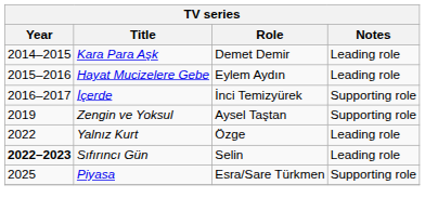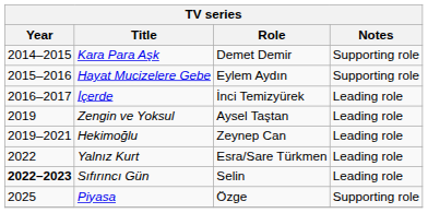 <table class="wikitable sortable">
 <tr>
 <th colspan="4">TV series</th>
 </tr>
 <tr>
 <th>Year</th>
 <th>Title</th>
 <th>Role</th>
 <th>Notes</th>
 </tr>
 <tr>
 <td>2014–2015</td>
 <td><em><a href='#'>Kara Para Aşk</a></em></td>
 <td>Demet Demir</td>
-<td>Leading role</td>
+<td>Supporting role</td>
 </tr>
 <tr>
 <td>2015–2016</td>
 <td><em><a href='#'>Hayat Mucizelere Gebe</a></em></td>
 <td>Eylem Aydın</td>
-<td>Leading role</td>
+<td>Supporting role</td>
 </tr>
 <tr>
 <td>2016–2017</td>
 <td><em><a href='#'>İçerde</a></em></td>
 <td>İnci Temizyürek</td>
-<td>Supporting role</td>
+<td>Leading role</td>
 </tr>
 <tr>
 <td>2019</td>
 <td><em>Zengin ve Yoksul</em></td>
 <td>Aysel Taştan</td>
-<td>Supporting role</td>
+<td>Leading role</td>
+</tr>
+<tr>
+<td>2019–2021</td>
+<td><em>Hekimoğlu</em></td>
+<td>Zeynep Can</td>
+<td>Leading role</td>
 </tr>
 <tr>
 <td>2022</td>
 <td><em>Yalnız Kurt</em></td>
-<td>Özge</td>
+<td>Esra/Sare Türkmen</td>
 <td>Leading role</td>
 </tr>
 <tr>
 <td><strong>2022–2023</strong></td>
 <td><em>Sıfırıncı Gün</em></td>
 <td>Selin</td>
 <td>Leading role</td>
 </tr>
 <tr>
 <td>2025</td>
 <td><em><a href='#'>Piyasa</a></em></td>
-<td>Esra/Sare Türkmen</td>
+<td>Özge</td>
 <td>Supporting role</td>
 </tr>
 <tr>
 </tr>
 </table>
